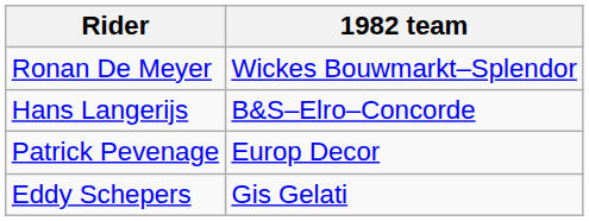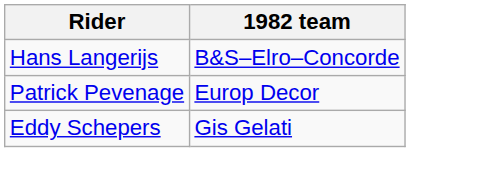 <table class="wikitable">
 <tr>
 <th>Rider</th>
 <th>1982 team</th>
-</tr>
-<tr>
-<td><a href='#'>Ronan De Meyer</a></td>
-<td><a href='#'>Wickes Bouwmarkt–Splendor</a></td>
 </tr>
 <tr>
 <td><a href='#'>Hans Langerijs</a></td>
 <td><a href='#'>B&S–Elro–Concorde</a></td>
 </tr>
 <tr>
 <td><a href='#'>Patrick Pevenage</a></td>
 <td><a href='#'>Europ Decor</a></td>
 </tr>
 <tr>
 <td><a href='#'>Eddy Schepers</a></td>
 <td><a href='#'>Gis Gelati</a></td>
 </tr>
 </table>
